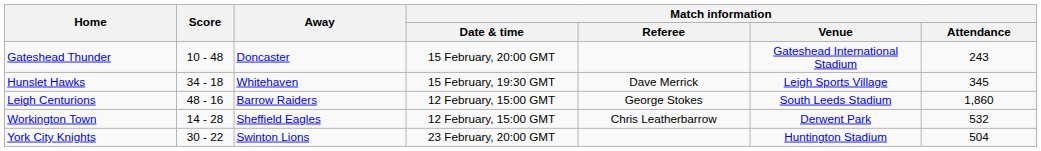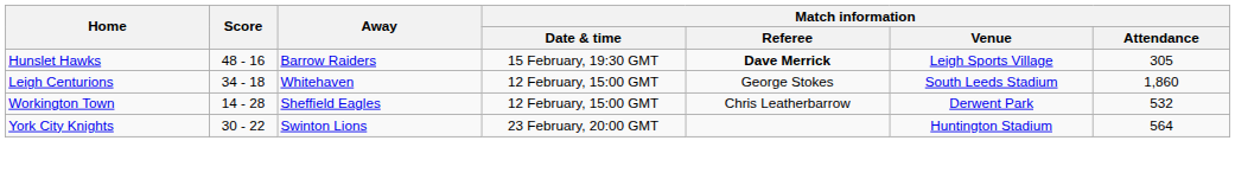 <table class="wikitable" style="text-align: center; font-size:85%;"  cellpadding=3 cellspacing=0 width=95%>
 <tr>
 <th rowspan=2 width=15%>Home</th>
 <th rowspan=2 width=5%>Score</th>
 <th rowspan=2 width=15%>Away</th>
 <th colspan=4>Match information</th>
 </tr>
 <tr>
 <th width=15%>Date & time</th>
 <th width=15%>Referee</th>
 <th width=15%>Venue</th>
 <th width=10%>Attendance</th>
 </tr>
 <tr>
-<td align=left> <a href='#'>Gateshead Thunder</a></td>
-<td>10 - 48</td>
-<td align=left> <a href='#'>Doncaster</a></td>
-<td>15 February, 20:00 GMT</td>
-<td></td>
-<td><a href='#'>Gateshead International Stadium</a></td>
-<td>243</td>
-</tr>
-<tr>
 <td align=left> <a href='#'>Hunslet Hawks</a></td>
-<td>34 - 18</td>
-<td align=left> <a href='#'>Whitehaven</a></td>
+<td>48 - 16</td>
+<td align=left> <a href='#'>Barrow Raiders</a></td>
 <td>15 February, 19:30 GMT</td>
-<td>Dave Merrick</td>
+<td><strong>Dave Merrick</strong></td>
 <td><a href='#'>Leigh Sports Village</a></td>
-<td>345</td>
+<td>305</td>
 </tr>
 <tr>
 <td align=left> <a href='#'>Leigh Centurions</a></td>
-<td>48 - 16</td>
-<td align=left> <a href='#'>Barrow Raiders</a></td>
+<td>34 - 18</td>
+<td align=left> <a href='#'>Whitehaven</a></td>
 <td>12 February, 15:00 GMT</td>
 <td>George Stokes</td>
 <td><a href='#'>South Leeds Stadium</a></td>
 <td>1,860</td>
 </tr>
 <tr>
 <td align=left> <a href='#'>Workington Town</a></td>
 <td>14 - 28</td>
 <td align=left> <a href='#'>Sheffield Eagles</a></td>
 <td>12 February, 15:00 GMT</td>
 <td>Chris Leatherbarrow</td>
 <td><a href='#'>Derwent Park</a></td>
 <td>532</td>
 </tr>
 <tr>
 <td align=left> <a href='#'>York City Knights</a></td>
 <td>30 - 22</td>
 <td align=left> <a href='#'>Swinton Lions</a></td>
 <td>23 February, 20:00 GMT</td>
 <td></td>
 <td><a href='#'>Huntington Stadium</a></td>
-<td>504</td>
+<td>564</td>
 </tr>
 </table>
